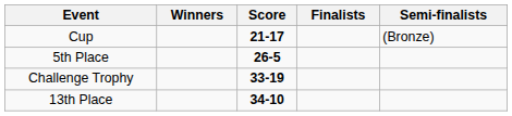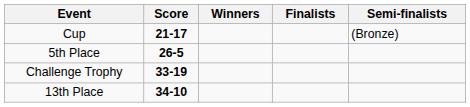 <table class="wikitable" width=600 style="text-align: center">
 <tr>
 <th>Event</th>
+<th>Score</th>
 <th>Winners</th>
-<th>Score</th>
 <th>Finalists</th>
 <th>Semi-finalists</th>
 </tr>
 <tr>
 <td>Cup</td>
+<td><strong>21-17</strong></td>
 <td align=left><strong></strong></td>
-<td><strong>21-17</strong></td>
 <td align=left></td>
 <td align=left> (Bronze)<br></td>
 </tr>
 <tr>
 <td>5th Place</td>
+<td><strong>26-5</strong></td>
 <td align=left><strong></strong></td>
-<td><strong>26-5</strong></td>
 <td align=left></td>
 <td align=left><br></td>
 </tr>
 <tr>
 <td>Challenge Trophy</td>
+<td><strong>33-19</strong></td>
 <td align=left><strong></strong></td>
-<td><strong>33-19</strong></td>
 <td align=left></td>
 <td align=left><br></td>
 </tr>
 <tr>
 <td>13th Place</td>
+<td><strong>34-10</strong></td>
 <td align=left><strong></strong></td>
-<td><strong>34-10</strong></td>
 <td align=left></td>
 <td align=left><br></td>
 </tr>
 </table>
